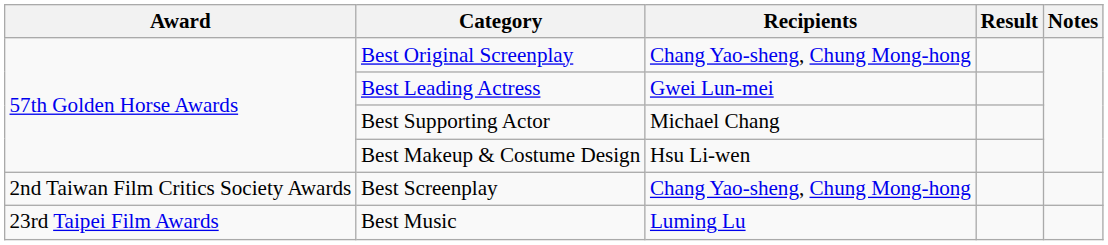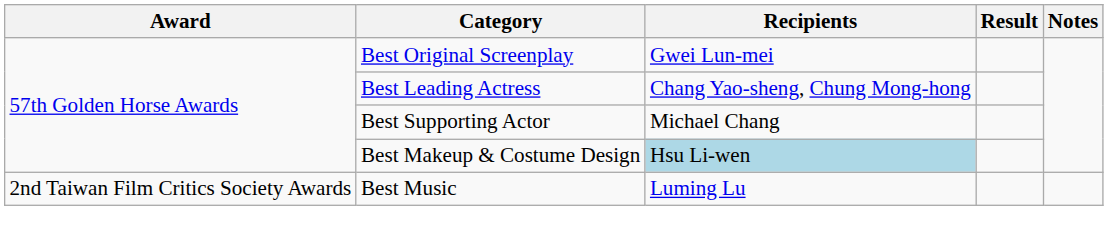 <table class="wikitable">
 <tr>
 <th>Award</th>
 <th>Category</th>
 <th>Recipients</th>
 <th>Result</th>
 <th>Notes</th>
 </tr>
 <tr>
 <td rowspan=4><a href='#'>57th Golden Horse Awards</a></td>
 <td><a href='#'>Best Original Screenplay</a></td>
-<td><a href='#'>Chang Yao-sheng</a>, <a href='#'>Chung Mong-hong</a></td>
+<td><a href='#'>Gwei Lun-mei</a></td>
 <td></td>
 <td rowspan=4></td>
 </tr>
 <tr>
 <td><a href='#'>Best Leading Actress</a></td>
-<td><a href='#'>Gwei Lun-mei</a></td>
+<td><a href='#'>Chang Yao-sheng</a>, <a href='#'>Chung Mong-hong</a></td>
 <td></td>
 </tr>
 <tr>
 <td>Best Supporting Actor</td>
 <td>Michael Chang</td>
 <td></td>
 </tr>
 <tr>
 <td>Best Makeup & Costume Design</td>
-<td>Hsu Li-wen</td>
+<td style="background: lightblue;">Hsu Li-wen</td>
 <td></td>
 </tr>
 <tr>
 <td>2nd Taiwan Film Critics Society Awards</td>
-<td>Best Screenplay</td>
-<td><a href='#'>Chang Yao-sheng</a>, <a href='#'>Chung Mong-hong</a></td>
-<td></td>
-<td></td>
-</tr>
-<tr>
-<td>23rd <a href='#'>Taipei Film Awards</a></td>
 <td>Best Music</td>
 <td><a href='#'>Luming Lu</a></td>
 <td></td>
 <td></td>
 </tr>
 </table>
